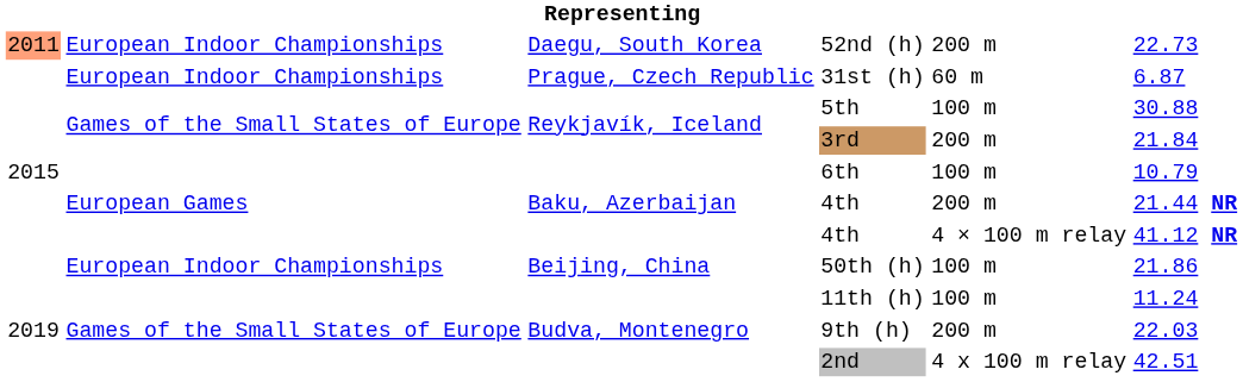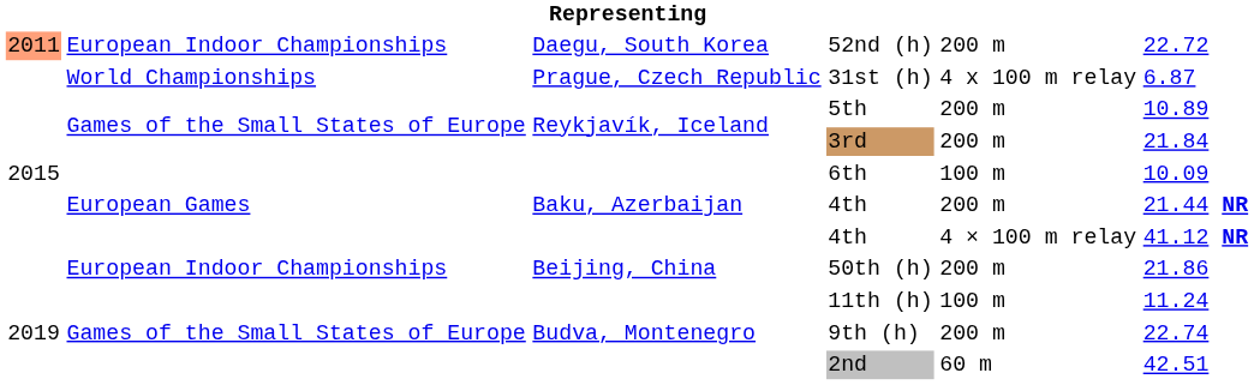 <table>
 <tr>
 <th colspan="6">Representing </th>
 </tr>
 <tr>
 <td style="background: lightsalmon;">2011</td>
 <td><a href='#'>European Indoor Championships</a></td>
 <td><a href='#'>Daegu, South Korea</a></td>
 <td>52nd (h)</td>
 <td>200 m</td>
-<td><a href='#'>22.73</a></td>
+<td><a href='#'>22.72</a></td>
 </tr>
 <tr>
 <td rowspan=7>2015</td>
-<td><a href='#'>European Indoor Championships</a></td>
+<td><a href='#'>World Championships</a></td>
 <td><a href='#'>Prague, Czech Republic</a></td>
 <td>31st (h)</td>
-<td>60 m</td>
+<td>4 x 100 m relay</td>
 <td><a href='#'>6.87</a></td>
 </tr>
 <tr>
 <td rowspan=2><a href='#'>Games of the Small States of Europe</a></td>
 <td rowspan=2><a href='#'>Reykjavík, Iceland</a></td>
 <td>5th</td>
-<td>100 m</td>
-<td><a href='#'>30.88</a></td>
+<td>200 m</td>
+<td><a href='#'>10.89</a></td>
 </tr>
 <tr>
 <td bgcolor=cc9966>3rd</td>
 <td>200 m</td>
 <td><a href='#'>21.84</a></td>
 </tr>
 <tr>
 <td rowspan=3><a href='#'>European Games</a></td>
 <td rowspan=3><a href='#'>Baku, Azerbaijan</a></td>
 <td>6th</td>
 <td>100 m</td>
-<td><a href='#'>10.79</a></td>
+<td><a href='#'>10.09</a></td>
 </tr>
 <tr>
 <td>4th</td>
 <td>200 m</td>
 <td><a href='#'>21.44</a> <strong><a href='#'>NR</a></strong></td>
 </tr>
 <tr>
 <td>4th</td>
 <td>4 × 100 m relay</td>
 <td><a href='#'>41.12</a> <strong><a href='#'>NR</a></strong></td>
 </tr>
 <tr>
 <td><a href='#'>European Indoor Championships</a></td>
 <td><a href='#'>Beijing, China</a></td>
 <td>50th (h)</td>
-<td>100 m</td>
+<td>200 m</td>
 <td><a href='#'>21.86</a></td>
 </tr>
 <tr>
 <td rowspan=3>2019</td>
 <td rowspan=3><a href='#'>Games of the Small States of Europe</a></td>
 <td rowspan=3><a href='#'>Budva, Montenegro</a></td>
 <td>11th (h)</td>
 <td>100 m</td>
 <td><a href='#'>11.24</a></td>
 </tr>
 <tr>
 <td>9th (h)</td>
 <td>200 m</td>
-<td><a href='#'>22.03</a></td>
+<td><a href='#'>22.74</a></td>
 </tr>
 <tr>
 <td bgcolor=silver>2nd</td>
-<td>4 x 100 m relay</td>
+<td>60 m</td>
 <td><a href='#'>42.51</a></td>
 </tr>
 </table>
